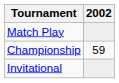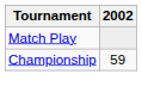 <table class="wikitable" style="text-align:center;">
 <tr>
 <th>Tournament</th>
 <th>2002</th>
 </tr>
 <tr>
 <td align="left"><a href='#'>Match Play</a></td>
 <td style="background:#eeeeee;"></td>
 </tr>
 <tr>
 <td align="left"><a href='#'>Championship</a></td>
 <td>59</td>
 </tr>
-<tr>
-<td align="left"><a href='#'>Invitational</a></td>
-<td style="background:#eeeeee;"></td>
-</tr>
 </table>
